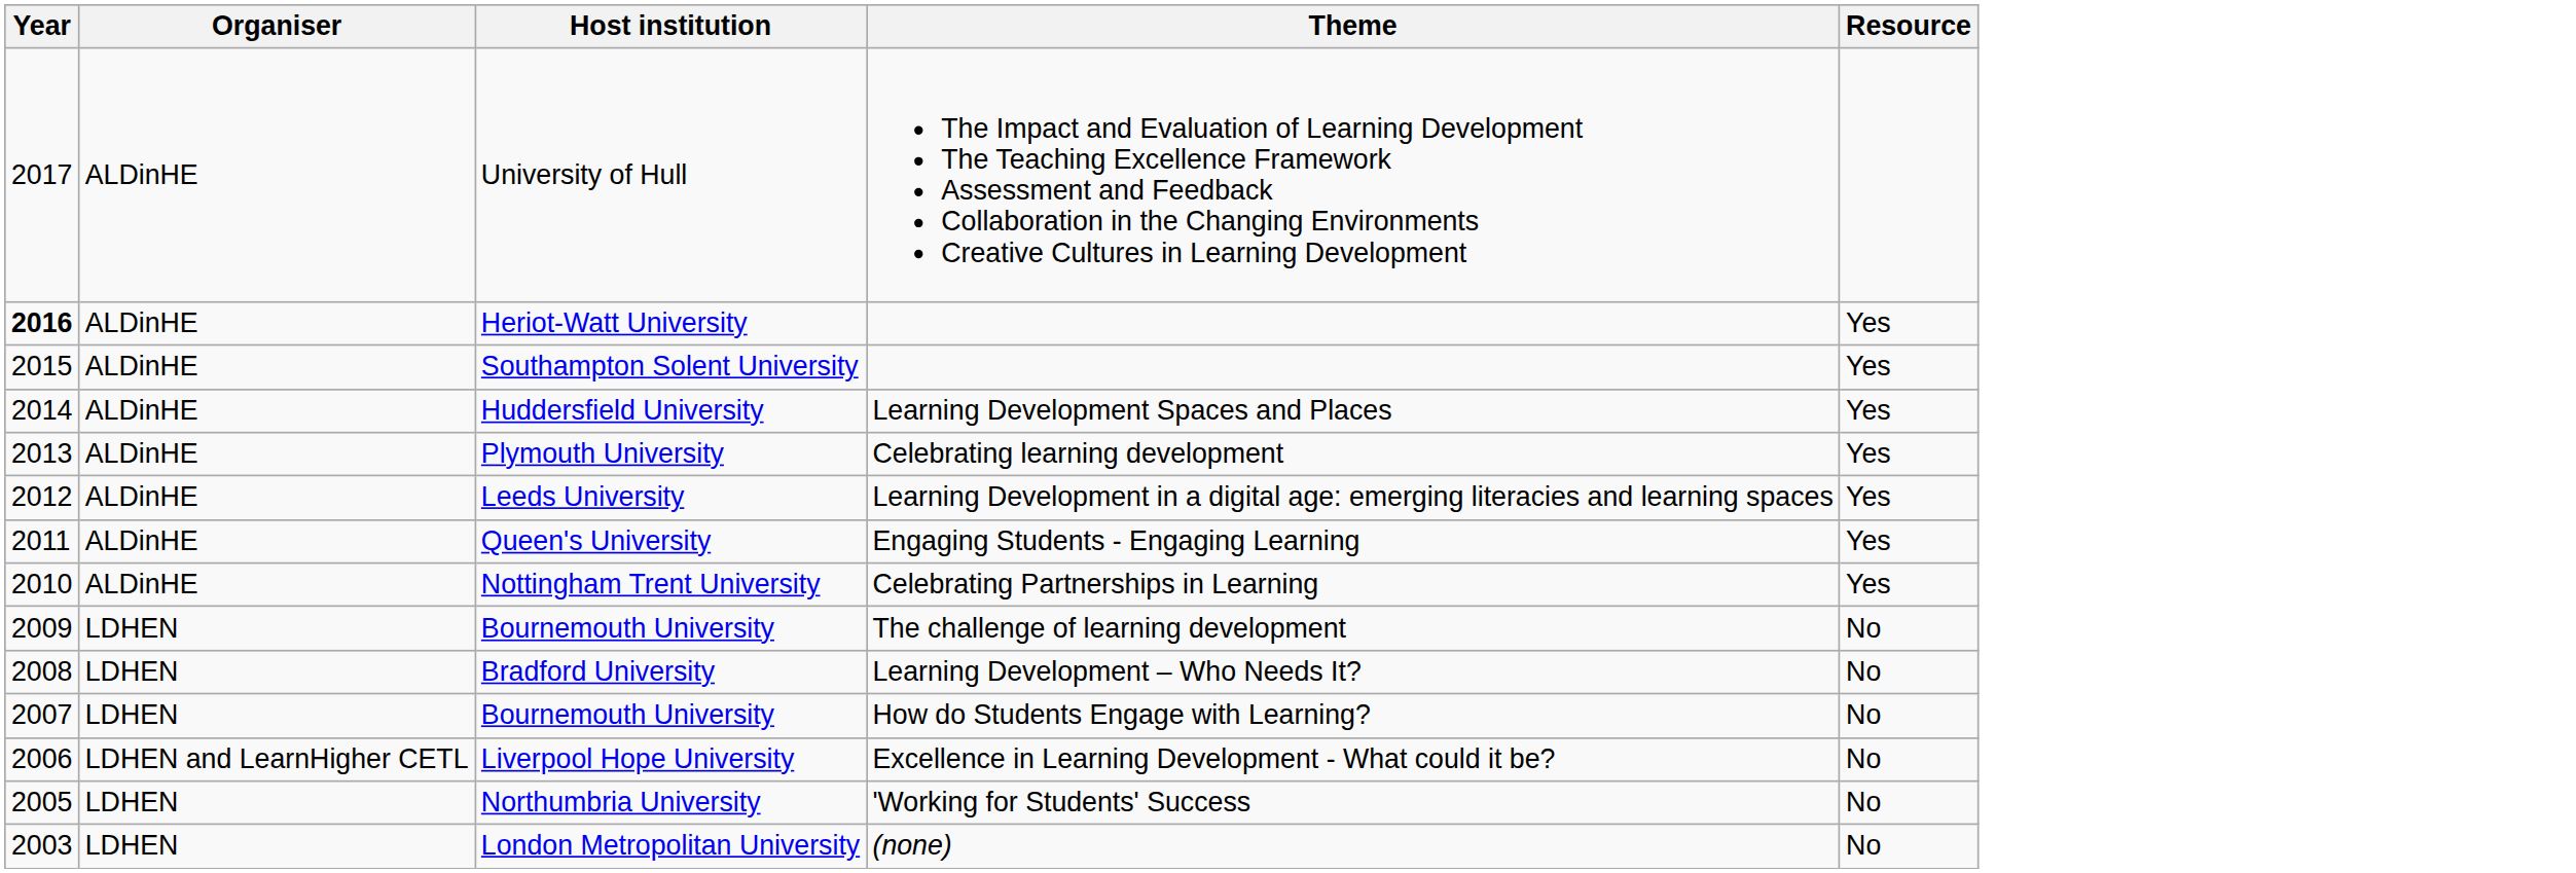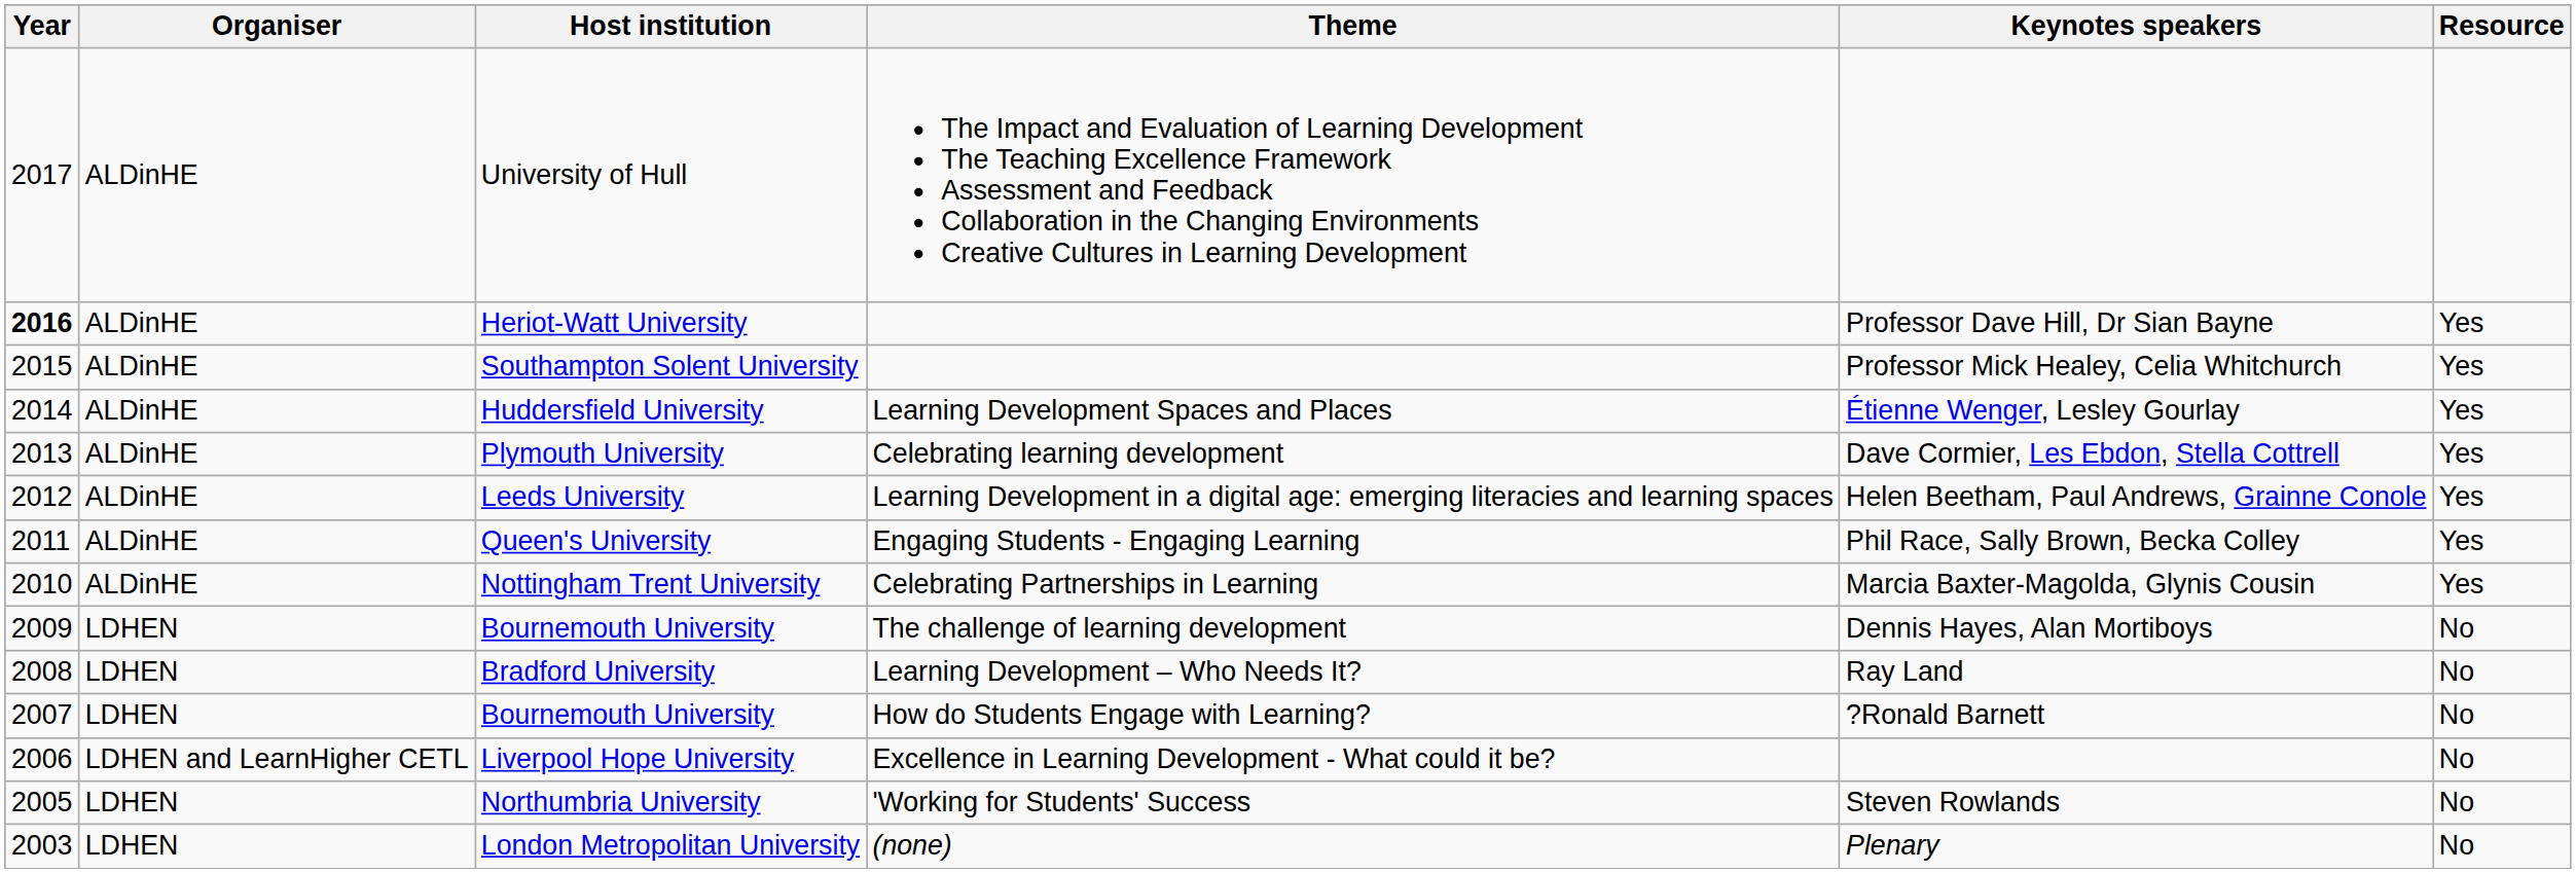 <table class="wikitable">
 <tr>
 <th>Year</th>
 <th>Organiser</th>
 <th>Host institution</th>
 <th>Theme</th>
+<th>Keynotes speakers</th>
 <th>Resource</th>
 </tr>
 <tr>
 <td>2017</td>
 <td>ALDinHE</td>
 <td>University of Hull</td>
 <td><br><ul><li>The Impact and Evaluation of Learning Development</li><li>The Teaching Excellence Framework</li><li>Assessment and Feedback</li><li>Collaboration in the Changing Environments</li><li>Creative Cultures in Learning Development</li></ul></td>
 <td></td>
+<td></td>
 </tr>
 <tr>
 <td><strong>2016</strong></td>
 <td>ALDinHE</td>
 <td><a href='#'>Heriot-Watt University</a></td>
 <td></td>
+<td>Professor Dave Hill, Dr Sian Bayne</td>
 <td>Yes</td>
 </tr>
 <tr>
 <td>2015</td>
 <td>ALDinHE</td>
 <td><a href='#'>Southampton Solent University</a></td>
 <td></td>
+<td>Professor Mick Healey, Celia Whitchurch</td>
 <td>Yes</td>
 </tr>
 <tr>
 <td>2014</td>
 <td>ALDinHE</td>
 <td><a href='#'>Huddersfield University</a></td>
 <td>Learning Development Spaces and Places</td>
+<td><a href='#'>Étienne Wenger</a>, Lesley Gourlay</td>
 <td>Yes</td>
 </tr>
 <tr>
 <td>2013</td>
 <td>ALDinHE</td>
 <td><a href='#'>Plymouth University</a></td>
 <td>Celebrating learning development</td>
+<td>Dave Cormier, <a href='#'>Les Ebdon</a>, <a href='#'>Stella Cottrell</a></td>
 <td>Yes</td>
 </tr>
 <tr>
 <td>2012</td>
 <td>ALDinHE</td>
 <td><a href='#'>Leeds University</a></td>
 <td>Learning Development in a digital age: emerging literacies and learning spaces</td>
+<td>Helen Beetham, Paul Andrews, <a href='#'>Grainne Conole</a></td>
 <td>Yes</td>
 </tr>
 <tr>
 <td>2011</td>
 <td>ALDinHE</td>
 <td><a href='#'>Queen's University</a></td>
 <td>Engaging Students - Engaging Learning</td>
+<td>Phil Race, Sally Brown, Becka Colley</td>
 <td>Yes</td>
 </tr>
 <tr>
 <td>2010</td>
 <td>ALDinHE</td>
 <td><a href='#'>Nottingham Trent University</a></td>
 <td>Celebrating Partnerships in Learning</td>
+<td>Marcia Baxter-Magolda, Glynis Cousin</td>
 <td>Yes</td>
 </tr>
 <tr>
 <td>2009</td>
 <td>LDHEN</td>
 <td><a href='#'>Bournemouth University</a></td>
 <td>The challenge of learning development</td>
+<td>Dennis Hayes, Alan Mortiboys</td>
 <td>No</td>
 </tr>
 <tr>
 <td>2008</td>
 <td>LDHEN</td>
 <td><a href='#'>Bradford University</a></td>
 <td>Learning Development – Who Needs It?</td>
+<td>Ray Land</td>
 <td>No</td>
 </tr>
 <tr>
 <td>2007</td>
 <td>LDHEN</td>
 <td><a href='#'>Bournemouth University</a></td>
 <td>How do Students Engage with Learning?</td>
+<td>?Ronald Barnett</td>
 <td>No</td>
 </tr>
 <tr>
 <td>2006</td>
 <td>LDHEN and LearnHigher CETL</td>
 <td><a href='#'>Liverpool Hope University</a></td>
 <td>Excellence in Learning Development - What could it be?</td>
+<td></td>
 <td>No</td>
 </tr>
 <tr>
 <td>2005</td>
 <td>LDHEN</td>
 <td><a href='#'>Northumbria University</a></td>
 <td>'Working for Students' Success</td>
+<td>Steven Rowlands</td>
 <td>No</td>
 </tr>
 <tr>
 <td>2003</td>
 <td>LDHEN</td>
 <td><a href='#'>London Metropolitan University</a></td>
 <td><em>(none)</em></td>
+<td><em>Plenary</em></td>
 <td>No</td>
 </tr>
 </table>
